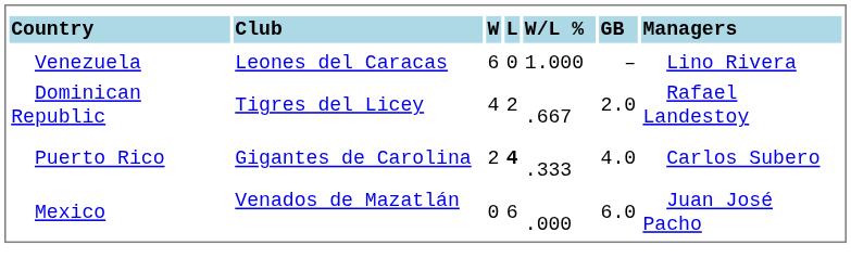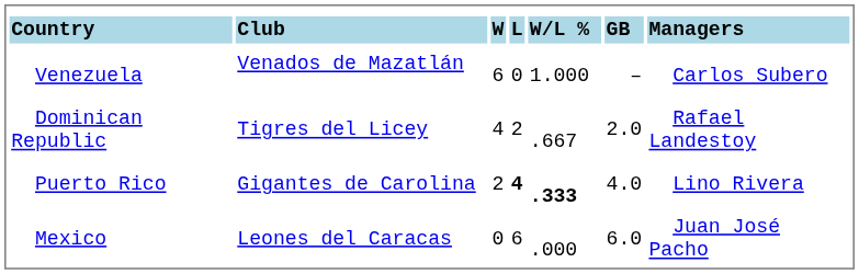 <table cellpadding="1" width="500px" style="font-size: 90%; border: 1px solid gray;">
 <tr align="center" style="font-size: larger;">
 <td colspan=6></td>
 </tr>
 <tr style="background:lightblue;">
 <td><strong>Country</strong></td>
 <td><strong>Club</strong></td>
 <td><strong>W</strong></td>
 <td><strong>L</strong></td>
 <td><strong>W/L %</strong></td>
 <td><strong>GB</strong></td>
 <td><strong>Managers</strong></td>
 </tr>
 <tr align="center" style="vertical-align: middle;" style="background:lightblue;">
 </tr>
 <tr>
 <td>   <a href='#'>Venezuela</a></td>
-<td><a href='#'>Leones del Caracas</a></td>
+<td><a href='#'>Venados de Mazatlán</a>    </td>
 <td>6</td>
 <td>0</td>
 <td>1.000</td>
 <td>  –</td>
-<td>  <a href='#'>Lino Rivera</a></td>
+<td>  <a href='#'>Carlos Subero</a></td>
 </tr>
 <tr>
 <td>   <a href='#'>Dominican Republic</a></td>
 <td><a href='#'>Tigres del Licey</a></td>
 <td>4</td>
 <td>2</td>
 <td>  .667</td>
 <td>2.0</td>
 <td>  <a href='#'>Rafael Landestoy</a></td>
 </tr>
 <tr>
 <td>   <a href='#'>Puerto Rico</a></td>
 <td><a href='#'>Gigantes de Carolina</a></td>
 <td>2</td>
 <td><strong>4</strong></td>
-<td>  .333</td>
+<td><strong>  .333</strong></td>
 <td>4.0</td>
-<td>  <a href='#'>Carlos Subero</a></td>
+<td>  <a href='#'>Lino Rivera</a></td>
 </tr>
 <tr>
 <td>   <a href='#'>Mexico</a></td>
-<td><a href='#'>Venados de Mazatlán</a>    </td>
+<td><a href='#'>Leones del Caracas</a></td>
 <td>0</td>
 <td>6</td>
 <td>  .000</td>
 <td>6.0</td>
 <td>  <a href='#'>Juan José Pacho</a></td>
 </tr>
 </table>
